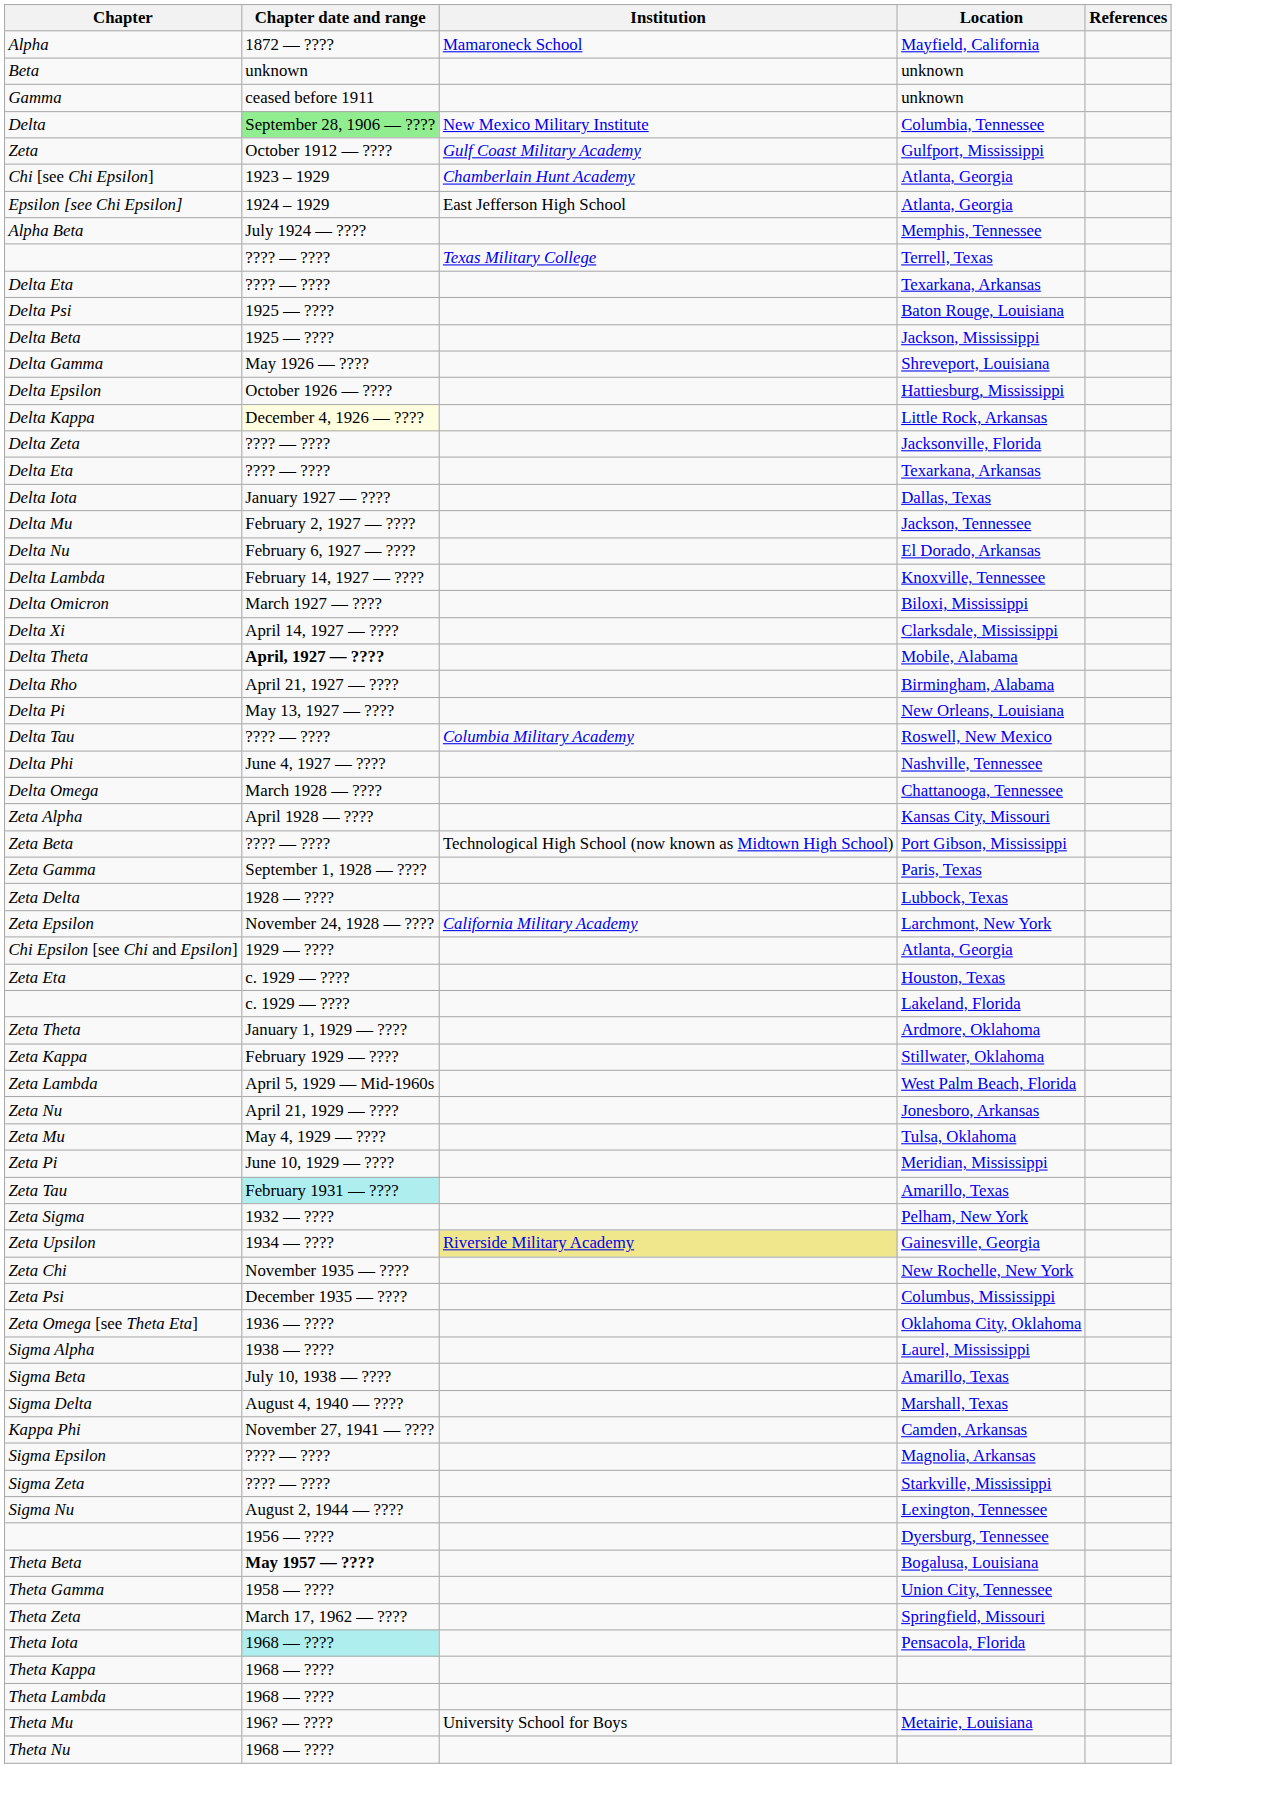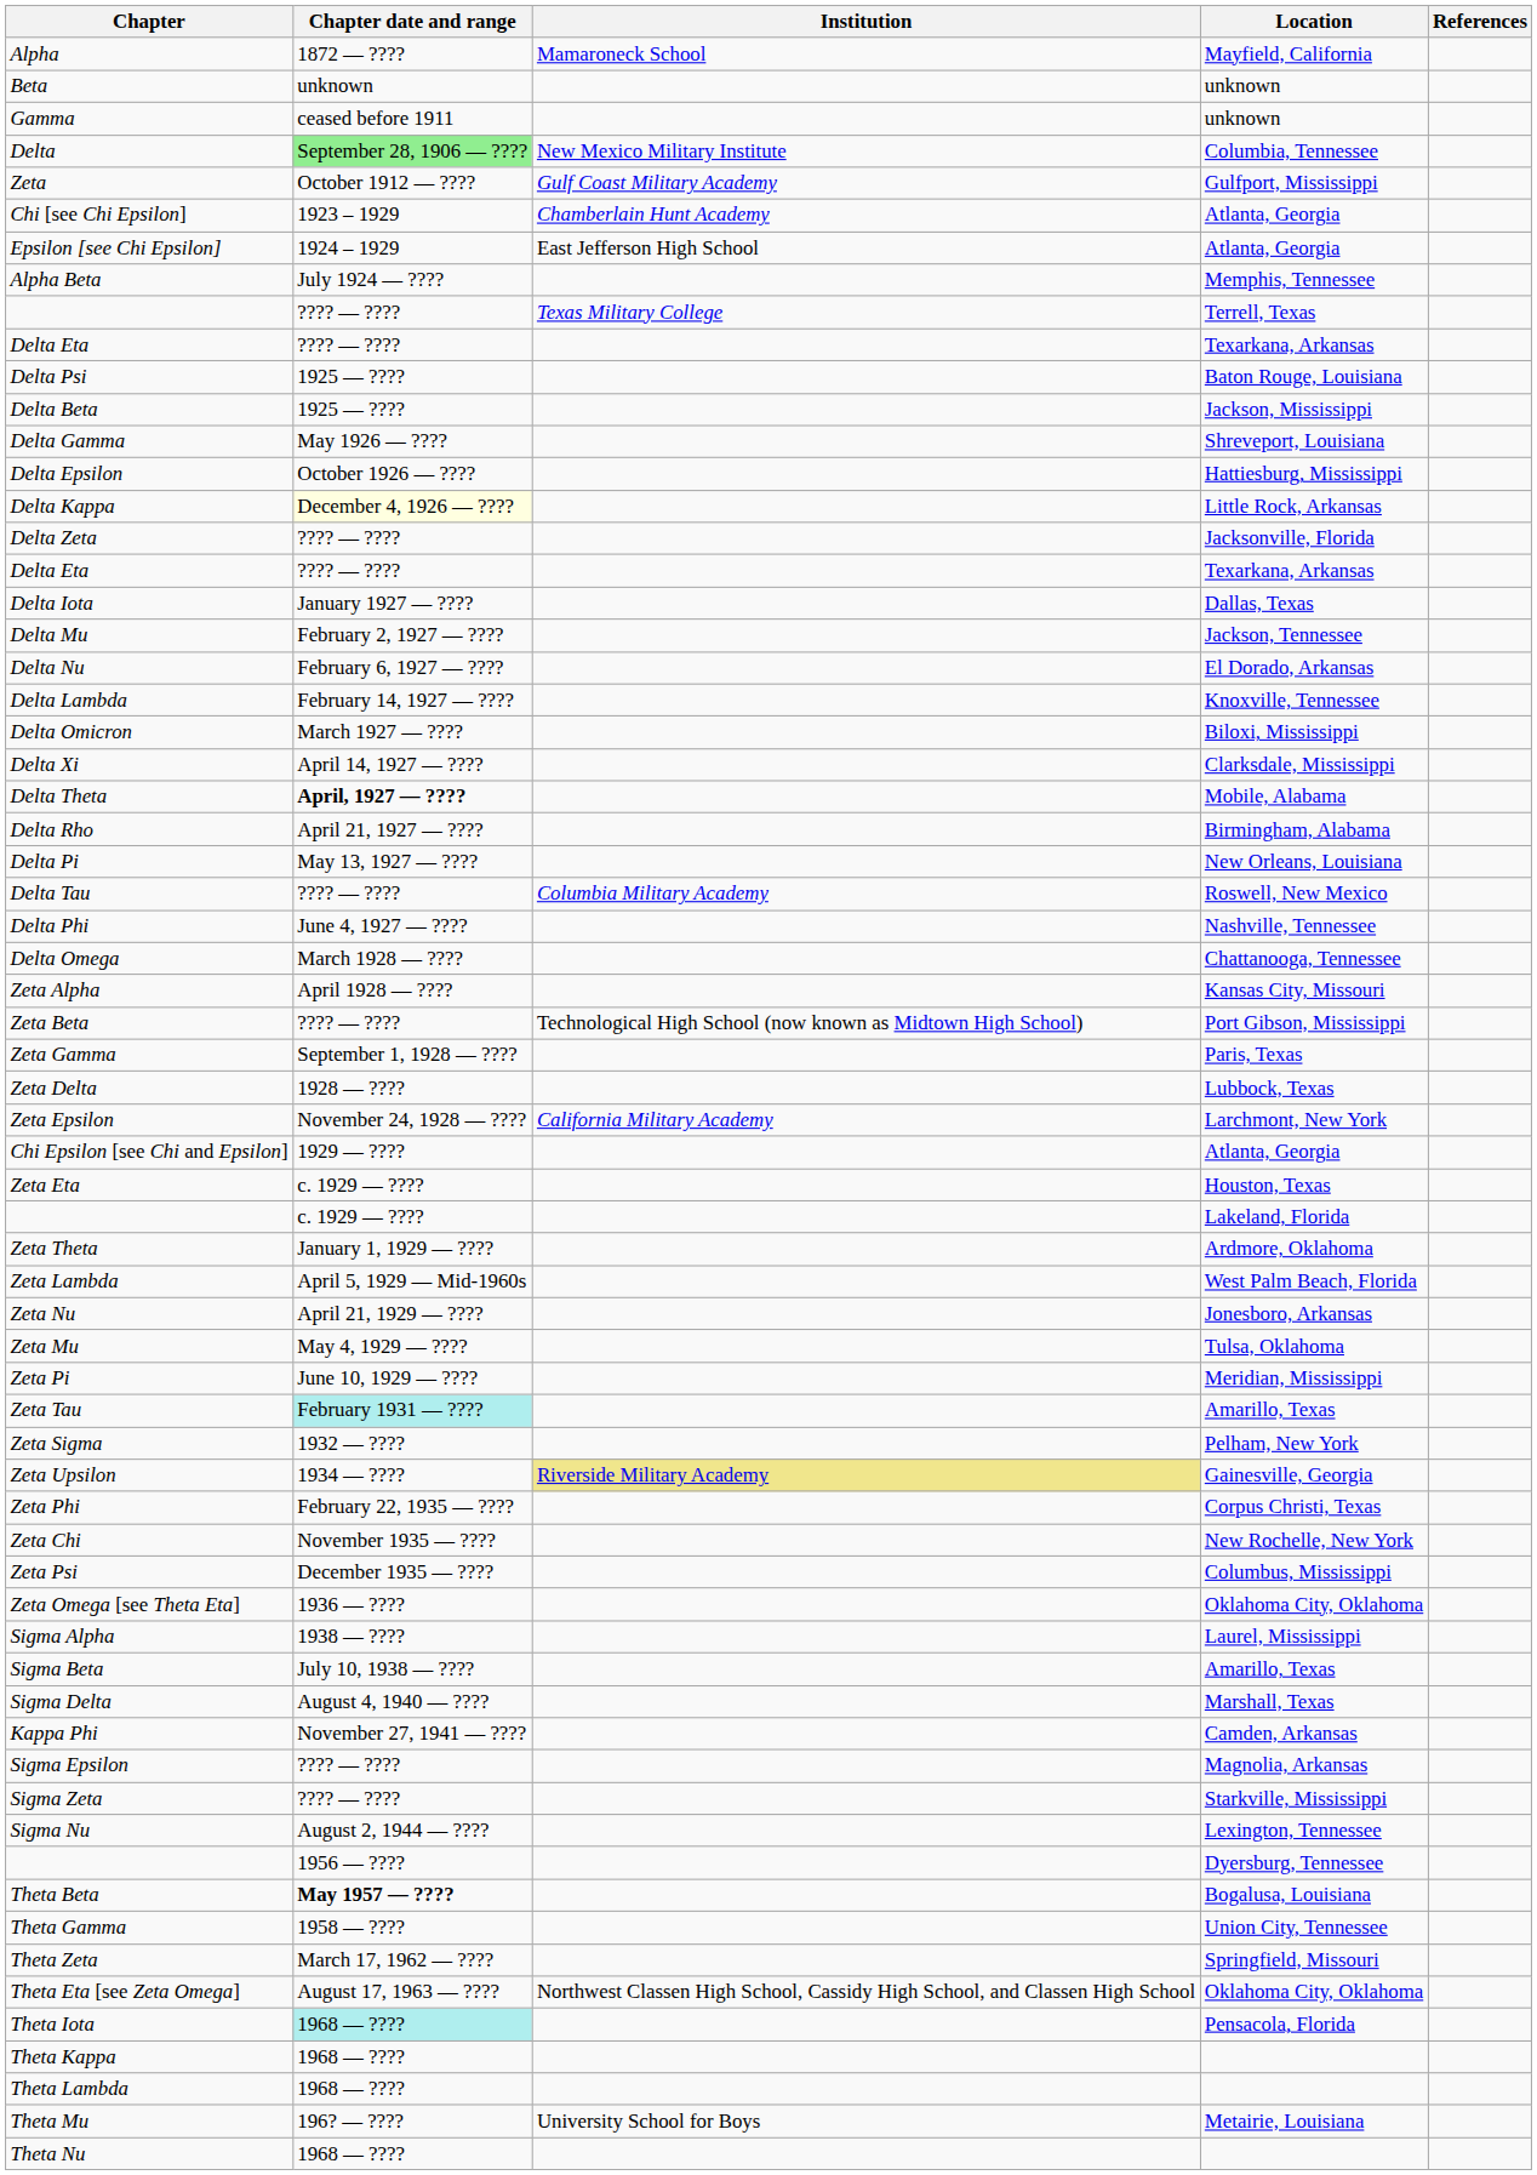 <table class="wikitable sortable">
 <tr>
 <th>Chapter</th>
 <th>Chapter date and range</th>
 <th>Institution</th>
 <th>Location</th>
 <th>References</th>
 </tr>
 <tr>
 <td><em>Alpha</em></td>
 <td>1872 — ????</td>
 <td><a href='#'>Mamaroneck School</a></td>
 <td><a href='#'>Mayfield, California</a></td>
 <td></td>
 </tr>
 <tr>
 <td><em>Beta</em></td>
 <td>unknown</td>
 <td></td>
 <td>unknown</td>
 <td></td>
 </tr>
 <tr>
 <td><em>Gamma</em></td>
 <td>ceased before 1911</td>
 <td></td>
 <td>unknown</td>
 <td></td>
 </tr>
 <tr>
 <td><em>Delta</em></td>
 <td style="background: lightgreen;">September 28, 1906 — ????</td>
 <td><a href='#'>New Mexico Military Institute</a></td>
 <td><a href='#'>Columbia, Tennessee</a></td>
 <td></td>
 </tr>
 <tr>
 <td><em>Zeta</em></td>
 <td>October 1912 — ????</td>
 <td><a href='#'><em>Gulf Coast Military Academy</em></a></td>
 <td><a href='#'>Gulfport, Mississippi</a></td>
 <td></td>
 </tr>
 <tr>
 <td><em>Chi</em> [see <em>Chi Epsilon</em>]</td>
 <td>1923 – 1929</td>
 <td><a href='#'><em>Chamberlain Hunt Academy</em></a></td>
 <td><a href='#'>Atlanta, Georgia</a></td>
 <td></td>
 </tr>
 <tr>
 <td><em>Epsilon [see Chi Epsilon]</em></td>
 <td>1924 – 1929</td>
 <td>East Jefferson High School</td>
 <td><a href='#'>Atlanta, Georgia</a></td>
 <td></td>
 </tr>
 <tr>
 <td><em>Alpha Beta</em></td>
 <td>July 1924 — ????</td>
 <td></td>
 <td><a href='#'>Memphis, Tennessee</a></td>
 <td></td>
 </tr>
 <tr>
 <td></td>
 <td>???? — ????</td>
 <td><a href='#'><em>Texas Military College</em></a></td>
 <td><a href='#'>Terrell, Texas</a></td>
 <td></td>
 </tr>
 <tr>
 <td><em>Delta Eta</em></td>
 <td>???? — ????</td>
 <td></td>
 <td><a href='#'>Texarkana, Arkansas</a></td>
 <td></td>
 </tr>
 <tr>
 <td><em>Delta Psi</em></td>
 <td>1925 — ????</td>
 <td></td>
 <td><a href='#'>Baton Rouge, Louisiana</a></td>
 <td></td>
 </tr>
 <tr>
 <td><em>Delta Beta</em></td>
 <td>1925 — ????</td>
 <td></td>
 <td><a href='#'>Jackson, Mississippi</a></td>
 <td></td>
 </tr>
 <tr>
 <td><em>Delta Gamma</em></td>
 <td>May 1926 — ????</td>
 <td></td>
 <td><a href='#'>Shreveport, Louisiana</a></td>
 <td></td>
 </tr>
 <tr>
 <td><em>Delta Epsilon</em></td>
 <td>October 1926 — ????</td>
 <td></td>
 <td><a href='#'>Hattiesburg, Mississippi</a></td>
 <td></td>
 </tr>
 <tr>
 <td><em>Delta Kappa</em></td>
 <td style="background: lightyellow;">December 4, 1926 — ????</td>
 <td></td>
 <td><a href='#'>Little Rock, Arkansas</a></td>
 <td></td>
 </tr>
 <tr>
 <td><em>Delta Zeta</em></td>
 <td>???? — ????</td>
 <td></td>
 <td><a href='#'>Jacksonville, Florida</a></td>
 <td></td>
 </tr>
 <tr>
 <td><em>Delta Eta</em></td>
 <td>???? — ????</td>
 <td></td>
 <td><a href='#'>Texarkana, Arkansas</a></td>
 <td></td>
 </tr>
 <tr>
 <td><em>Delta Iota</em></td>
 <td>January 1927  — ????</td>
 <td></td>
 <td><a href='#'>Dallas, Texas</a></td>
 <td></td>
 </tr>
 <tr>
 <td><em>Delta Mu</em></td>
 <td>February 2, 1927  — ????</td>
 <td></td>
 <td><a href='#'>Jackson, Tennessee</a></td>
 <td></td>
 </tr>
 <tr>
 <td><em>Delta Nu</em></td>
 <td>February 6, 1927  — ????</td>
 <td></td>
 <td><a href='#'>El Dorado, Arkansas</a></td>
 <td></td>
 </tr>
 <tr>
 <td><em>Delta Lambda</em></td>
 <td>February 14, 1927  — ????</td>
 <td></td>
 <td><a href='#'>Knoxville, Tennessee</a></td>
 <td></td>
 </tr>
 <tr>
 <td><em>Delta Omicron</em></td>
 <td>March 1927  — ????</td>
 <td></td>
 <td><a href='#'>Biloxi, Mississippi</a></td>
 <td></td>
 </tr>
 <tr>
 <td><em>Delta Xi</em></td>
 <td>April 14, 1927  — ????</td>
 <td></td>
 <td><a href='#'>Clarksdale, Mississippi</a></td>
 <td></td>
 </tr>
 <tr>
 <td><em>Delta Theta</em></td>
 <td><strong>April, 1927  — ????</strong></td>
 <td></td>
 <td><a href='#'>Mobile, Alabama</a></td>
 <td></td>
 </tr>
 <tr>
 <td><em>Delta Rho</em></td>
 <td>April 21, 1927  — ????</td>
 <td></td>
 <td><a href='#'>Birmingham, Alabama</a></td>
 <td></td>
 </tr>
 <tr>
 <td><em>Delta Pi</em></td>
 <td>May 13, 1927  — ????</td>
 <td></td>
 <td><a href='#'>New Orleans, Louisiana</a></td>
 <td></td>
 </tr>
 <tr>
 <td><em>Delta Tau</em></td>
 <td>???? — ????</td>
 <td><a href='#'><em>Columbia Military Academy</em></a></td>
 <td><a href='#'>Roswell, New Mexico</a></td>
 <td></td>
 </tr>
 <tr>
 <td><em>Delta Phi</em></td>
 <td>June 4, 1927  — ????</td>
 <td></td>
 <td><a href='#'>Nashville, Tennessee</a></td>
 <td></td>
 </tr>
 <tr>
 <td><em>Delta Omega</em></td>
 <td>March 1928  — ????</td>
 <td></td>
 <td><a href='#'>Chattanooga, Tennessee</a></td>
 <td></td>
 </tr>
 <tr>
 <td><em>Zeta Alpha</em></td>
 <td>April 1928  — ????</td>
 <td></td>
 <td><a href='#'>Kansas City, Missouri</a></td>
 <td></td>
 </tr>
 <tr>
 <td><em>Zeta Beta</em></td>
 <td>???? — ????</td>
 <td>Technological High School (now known as <a href='#'>Midtown High School</a>)</td>
 <td><a href='#'>Port Gibson, Mississippi</a></td>
 <td></td>
 </tr>
 <tr>
 <td><em>Zeta Gamma</em></td>
 <td>September 1, 1928  — ????</td>
 <td></td>
 <td><a href='#'>Paris, Texas</a></td>
 <td></td>
 </tr>
 <tr>
 <td><em>Zeta Delta</em></td>
 <td>1928  — ????</td>
 <td></td>
 <td><a href='#'>Lubbock, Texas</a></td>
 <td></td>
 </tr>
 <tr>
 <td><em>Zeta Epsilon</em></td>
 <td>November 24, 1928  — ????</td>
 <td><a href='#'><em>California Military Academy</em></a></td>
 <td><a href='#'>Larchmont, New York</a></td>
 <td></td>
 </tr>
 <tr>
 <td><em>Chi Epsilon</em> [see <em>Chi</em> and <em>Epsilon</em>]</td>
 <td>1929  — ????</td>
 <td></td>
 <td><a href='#'>Atlanta, Georgia</a></td>
 <td></td>
 </tr>
 <tr>
 <td><em>Zeta Eta</em></td>
 <td>c. 1929  — ????</td>
 <td></td>
 <td><a href='#'>Houston, Texas</a></td>
 <td></td>
 </tr>
 <tr>
 <td></td>
 <td>c. 1929  — ????</td>
 <td></td>
 <td><a href='#'>Lakeland, Florida</a></td>
 <td></td>
 </tr>
 <tr>
 <td><em>Zeta Theta</em></td>
 <td>January 1, 1929  — ????</td>
 <td></td>
 <td><a href='#'>Ardmore, Oklahoma</a></td>
 <td></td>
 </tr>
 <tr>
-<td><em>Zeta Kappa</em></td>
-<td>February 1929  — ????</td>
-<td></td>
-<td><a href='#'>Stillwater, Oklahoma</a></td>
-<td></td>
-</tr>
-<tr>
 <td><em>Zeta Lambda</em></td>
 <td>April 5, 1929  — Mid-1960s</td>
 <td></td>
 <td><a href='#'>West Palm Beach, Florida</a></td>
 <td></td>
 </tr>
 <tr>
 <td><em>Zeta Nu</em></td>
 <td>April 21, 1929  — ????</td>
 <td></td>
 <td><a href='#'>Jonesboro, Arkansas</a></td>
 <td></td>
 </tr>
 <tr>
 <td><em>Zeta Mu</em></td>
 <td>May 4, 1929  — ????</td>
 <td></td>
 <td><a href='#'>Tulsa, Oklahoma</a></td>
 <td></td>
 </tr>
 <tr>
 <td><em>Zeta Pi</em></td>
 <td>June 10, 1929  — ????</td>
 <td></td>
 <td><a href='#'>Meridian, Mississippi</a></td>
 <td></td>
 </tr>
 <tr>
 <td><em>Zeta Tau</em></td>
 <td style="background: paleturquoise;">February 1931  — ????</td>
 <td></td>
 <td><a href='#'>Amarillo, Texas</a></td>
 <td></td>
 </tr>
 <tr>
 <td><em>Zeta Sigma</em></td>
 <td>1932  — ????</td>
 <td></td>
 <td><a href='#'>Pelham, New York</a></td>
 <td></td>
 </tr>
 <tr>
 <td><em>Zeta Upsilon</em></td>
 <td>1934  — ????</td>
 <td style="background: khaki;"><a href='#'>Riverside Military Academy</a></td>
 <td><a href='#'>Gainesville, Georgia</a></td>
+<td></td>
+</tr>
+<tr>
+<td><em>Zeta Phi</em></td>
+<td>February 22, 1935  — ????</td>
+<td></td>
+<td><a href='#'>Corpus Christi, Texas</a></td>
 <td></td>
 </tr>
 <tr>
 <td><em>Zeta Chi</em></td>
 <td>November 1935  — ????</td>
 <td></td>
 <td><a href='#'>New Rochelle, New York</a></td>
 <td></td>
 </tr>
 <tr>
 <td><em>Zeta Psi</em></td>
 <td>December 1935  — ????</td>
 <td></td>
 <td><a href='#'>Columbus, Mississippi</a></td>
 <td></td>
 </tr>
 <tr>
 <td><em>Zeta Omega</em> [see <em>Theta Eta</em>]</td>
 <td>1936  — ????</td>
 <td></td>
 <td><a href='#'>Oklahoma City, Oklahoma</a></td>
 <td></td>
 </tr>
 <tr>
 <td><em>Sigma Alpha</em></td>
 <td>1938  — ????</td>
 <td></td>
 <td><a href='#'>Laurel, Mississippi</a></td>
 <td></td>
 </tr>
 <tr>
 <td><em>Sigma Beta</em></td>
 <td>July 10, 1938  — ????</td>
 <td></td>
 <td><a href='#'>Amarillo, Texas</a></td>
 <td></td>
 </tr>
 <tr>
 <td><em>Sigma Delta</em></td>
 <td>August 4, 1940  — ????</td>
 <td></td>
 <td><a href='#'>Marshall, Texas</a></td>
 <td></td>
 </tr>
 <tr>
 <td><em>Kappa Phi</em></td>
 <td>November 27, 1941  — ????</td>
 <td></td>
 <td><a href='#'>Camden, Arkansas</a></td>
 <td></td>
 </tr>
 <tr>
 <td><em>Sigma Epsilon</em></td>
 <td>???? — ????</td>
 <td></td>
 <td><a href='#'>Magnolia, Arkansas</a></td>
 <td></td>
 </tr>
 <tr>
 <td><em>Sigma Zeta</em></td>
 <td>???? — ????</td>
 <td></td>
 <td><a href='#'>Starkville, Mississippi</a></td>
 <td></td>
 </tr>
 <tr>
 <td><em>Sigma Nu</em></td>
 <td>August 2, 1944  — ????</td>
 <td></td>
 <td><a href='#'>Lexington, Tennessee</a></td>
 <td></td>
 </tr>
 <tr>
 <td></td>
 <td>1956  — ????</td>
 <td></td>
 <td><a href='#'>Dyersburg, Tennessee</a></td>
 <td></td>
 </tr>
 <tr>
 <td><em>Theta Beta</em></td>
 <td><strong>May 1957  — ????</strong></td>
 <td></td>
 <td><a href='#'>Bogalusa, Louisiana</a></td>
 <td></td>
 </tr>
 <tr>
 <td><em>Theta Gamma</em></td>
 <td>1958  — ????</td>
 <td></td>
 <td><a href='#'>Union City, Tennessee</a></td>
 <td></td>
 </tr>
 <tr>
 <td><em>Theta Zeta</em></td>
 <td>March 17, 1962  — ????</td>
 <td></td>
 <td><a href='#'>Springfield, Missouri</a></td>
 <td></td>
 </tr>
 <tr>
+<td><em>Theta Eta</em> [see <em>Zeta Omega</em>]</td>
+<td>August 17, 1963  — ????</td>
+<td>Northwest Classen High School, Cassidy High School, and Classen High School</td>
+<td><a href='#'>Oklahoma City, Oklahoma</a></td>
+<td></td>
+</tr>
+<tr>
 <td><em>Theta Iota</em></td>
 <td style="background: paleturquoise;">1968  — ????</td>
 <td></td>
 <td><a href='#'>Pensacola, Florida</a></td>
 <td></td>
 </tr>
 <tr>
 <td><em>Theta Kappa</em></td>
 <td>1968  — ????</td>
 <td></td>
 <td></td>
 <td></td>
 </tr>
 <tr>
 <td><em>Theta Lambda</em></td>
 <td>1968  — ????</td>
 <td></td>
 <td></td>
 <td></td>
 </tr>
 <tr>
 <td><em>Theta Mu</em></td>
 <td>196?  — ????</td>
 <td>University School for Boys</td>
 <td><a href='#'>Metairie, Louisiana</a></td>
 <td></td>
 </tr>
 <tr>
 <td><em>Theta Nu</em></td>
 <td>1968  — ????</td>
 <td></td>
 <td></td>
 <td></td>
 </tr>
 </table>
